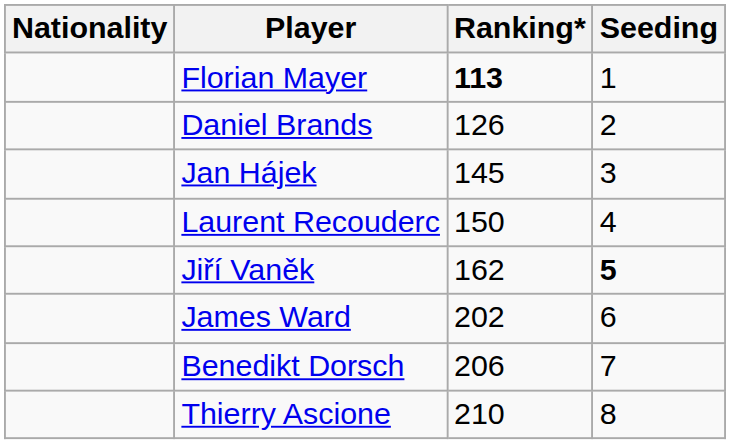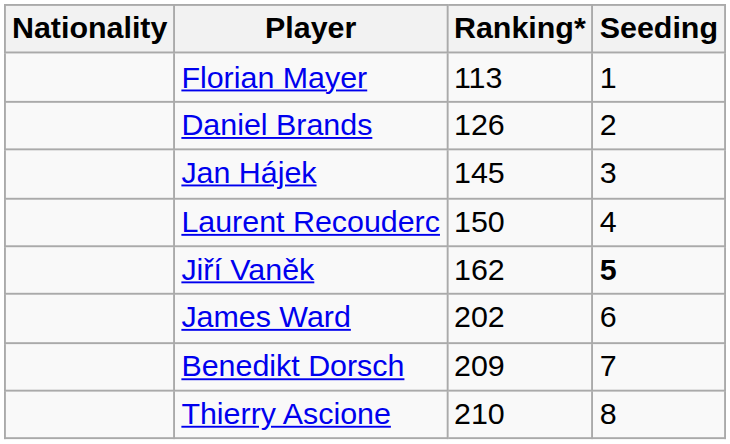 <table class="wikitable" border="1">
 <tr>
 <th>Nationality</th>
 <th>Player</th>
 <th>Ranking*</th>
 <th>Seeding</th>
 </tr>
 <tr>
 <td></td>
 <td><a href='#'>Florian Mayer</a></td>
-<td><strong>113</strong></td>
+<td>113</td>
 <td>1</td>
 </tr>
 <tr>
 <td></td>
 <td><a href='#'>Daniel Brands</a></td>
 <td>126</td>
 <td>2</td>
 </tr>
 <tr>
 <td></td>
 <td><a href='#'>Jan Hájek</a></td>
 <td>145</td>
 <td>3</td>
 </tr>
 <tr>
 <td></td>
 <td><a href='#'>Laurent Recouderc</a></td>
 <td>150</td>
 <td>4</td>
 </tr>
 <tr>
 <td></td>
 <td><a href='#'>Jiří Vaněk</a></td>
 <td>162</td>
 <td><strong>5</strong></td>
 </tr>
 <tr>
 <td></td>
 <td><a href='#'>James Ward</a></td>
 <td>202</td>
 <td>6</td>
 </tr>
 <tr>
 <td></td>
 <td><a href='#'>Benedikt Dorsch</a></td>
-<td>206</td>
+<td>209</td>
 <td>7</td>
 </tr>
 <tr>
 <td></td>
 <td><a href='#'>Thierry Ascione</a></td>
 <td>210</td>
 <td>8</td>
 </tr>
 </table>
